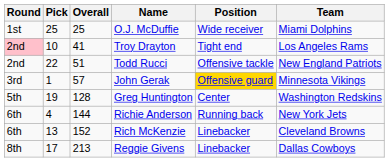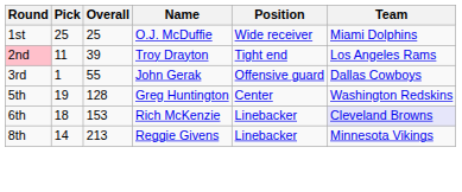 <table class="wikitable">
 <tr>
 <th>Round</th>
 <th>Pick</th>
 <th>Overall</th>
 <th>Name</th>
 <th>Position</th>
 <th>Team</th>
 </tr>
 <tr>
 <td>1st</td>
 <td>25</td>
 <td>25</td>
 <td><a href='#'>O.J. McDuffie</a></td>
 <td><a href='#'>Wide receiver</a></td>
 <td><a href='#'>Miami Dolphins</a></td>
 </tr>
 <tr>
 <td style="background: pink;">2nd</td>
-<td>10</td>
-<td>41</td>
+<td>11</td>
+<td>39</td>
 <td><a href='#'>Troy Drayton</a></td>
 <td><a href='#'>Tight end</a></td>
 <td><a href='#'>Los Angeles Rams</a></td>
 </tr>
 <tr>
-<td>2nd</td>
-<td>22</td>
-<td>51</td>
-<td><a href='#'>Todd Rucci</a></td>
-<td><a href='#'>Offensive tackle</a></td>
-<td><a href='#'>New England Patriots</a></td>
-</tr>
-<tr>
 <td>3rd</td>
 <td>1</td>
-<td>57</td>
+<td>55</td>
 <td><a href='#'>John Gerak</a></td>
-<td style="background: gold;"><a href='#'>Offensive guard</a></td>
-<td><a href='#'>Minnesota Vikings</a></td>
+<td><a href='#'>Offensive guard</a></td>
+<td><a href='#'>Dallas Cowboys</a></td>
 </tr>
 <tr>
 <td>5th</td>
 <td>19</td>
 <td>128</td>
 <td><a href='#'>Greg Huntington</a></td>
 <td><a href='#'>Center</a></td>
 <td><a href='#'>Washington Redskins</a></td>
 </tr>
 <tr>
 <td>6th</td>
-<td>4</td>
-<td>144</td>
-<td><a href='#'>Richie Anderson</a></td>
-<td><a href='#'>Running back</a></td>
-<td><a href='#'>New York Jets</a></td>
-</tr>
-<tr>
-<td>6th</td>
-<td>13</td>
-<td>152</td>
+<td>18</td>
+<td>153</td>
 <td><a href='#'>Rich McKenzie</a></td>
 <td><a href='#'>Linebacker</a></td>
-<td><a href='#'>Cleveland Browns</a></td>
+<td style="background: lavender;"><a href='#'>Cleveland Browns</a></td>
 </tr>
 <tr>
 <td>8th</td>
-<td>17</td>
+<td>14</td>
 <td>213</td>
 <td><a href='#'>Reggie Givens</a></td>
 <td><a href='#'>Linebacker</a></td>
-<td><a href='#'>Dallas Cowboys</a></td>
+<td><a href='#'>Minnesota Vikings</a></td>
 </tr>
 </table>
